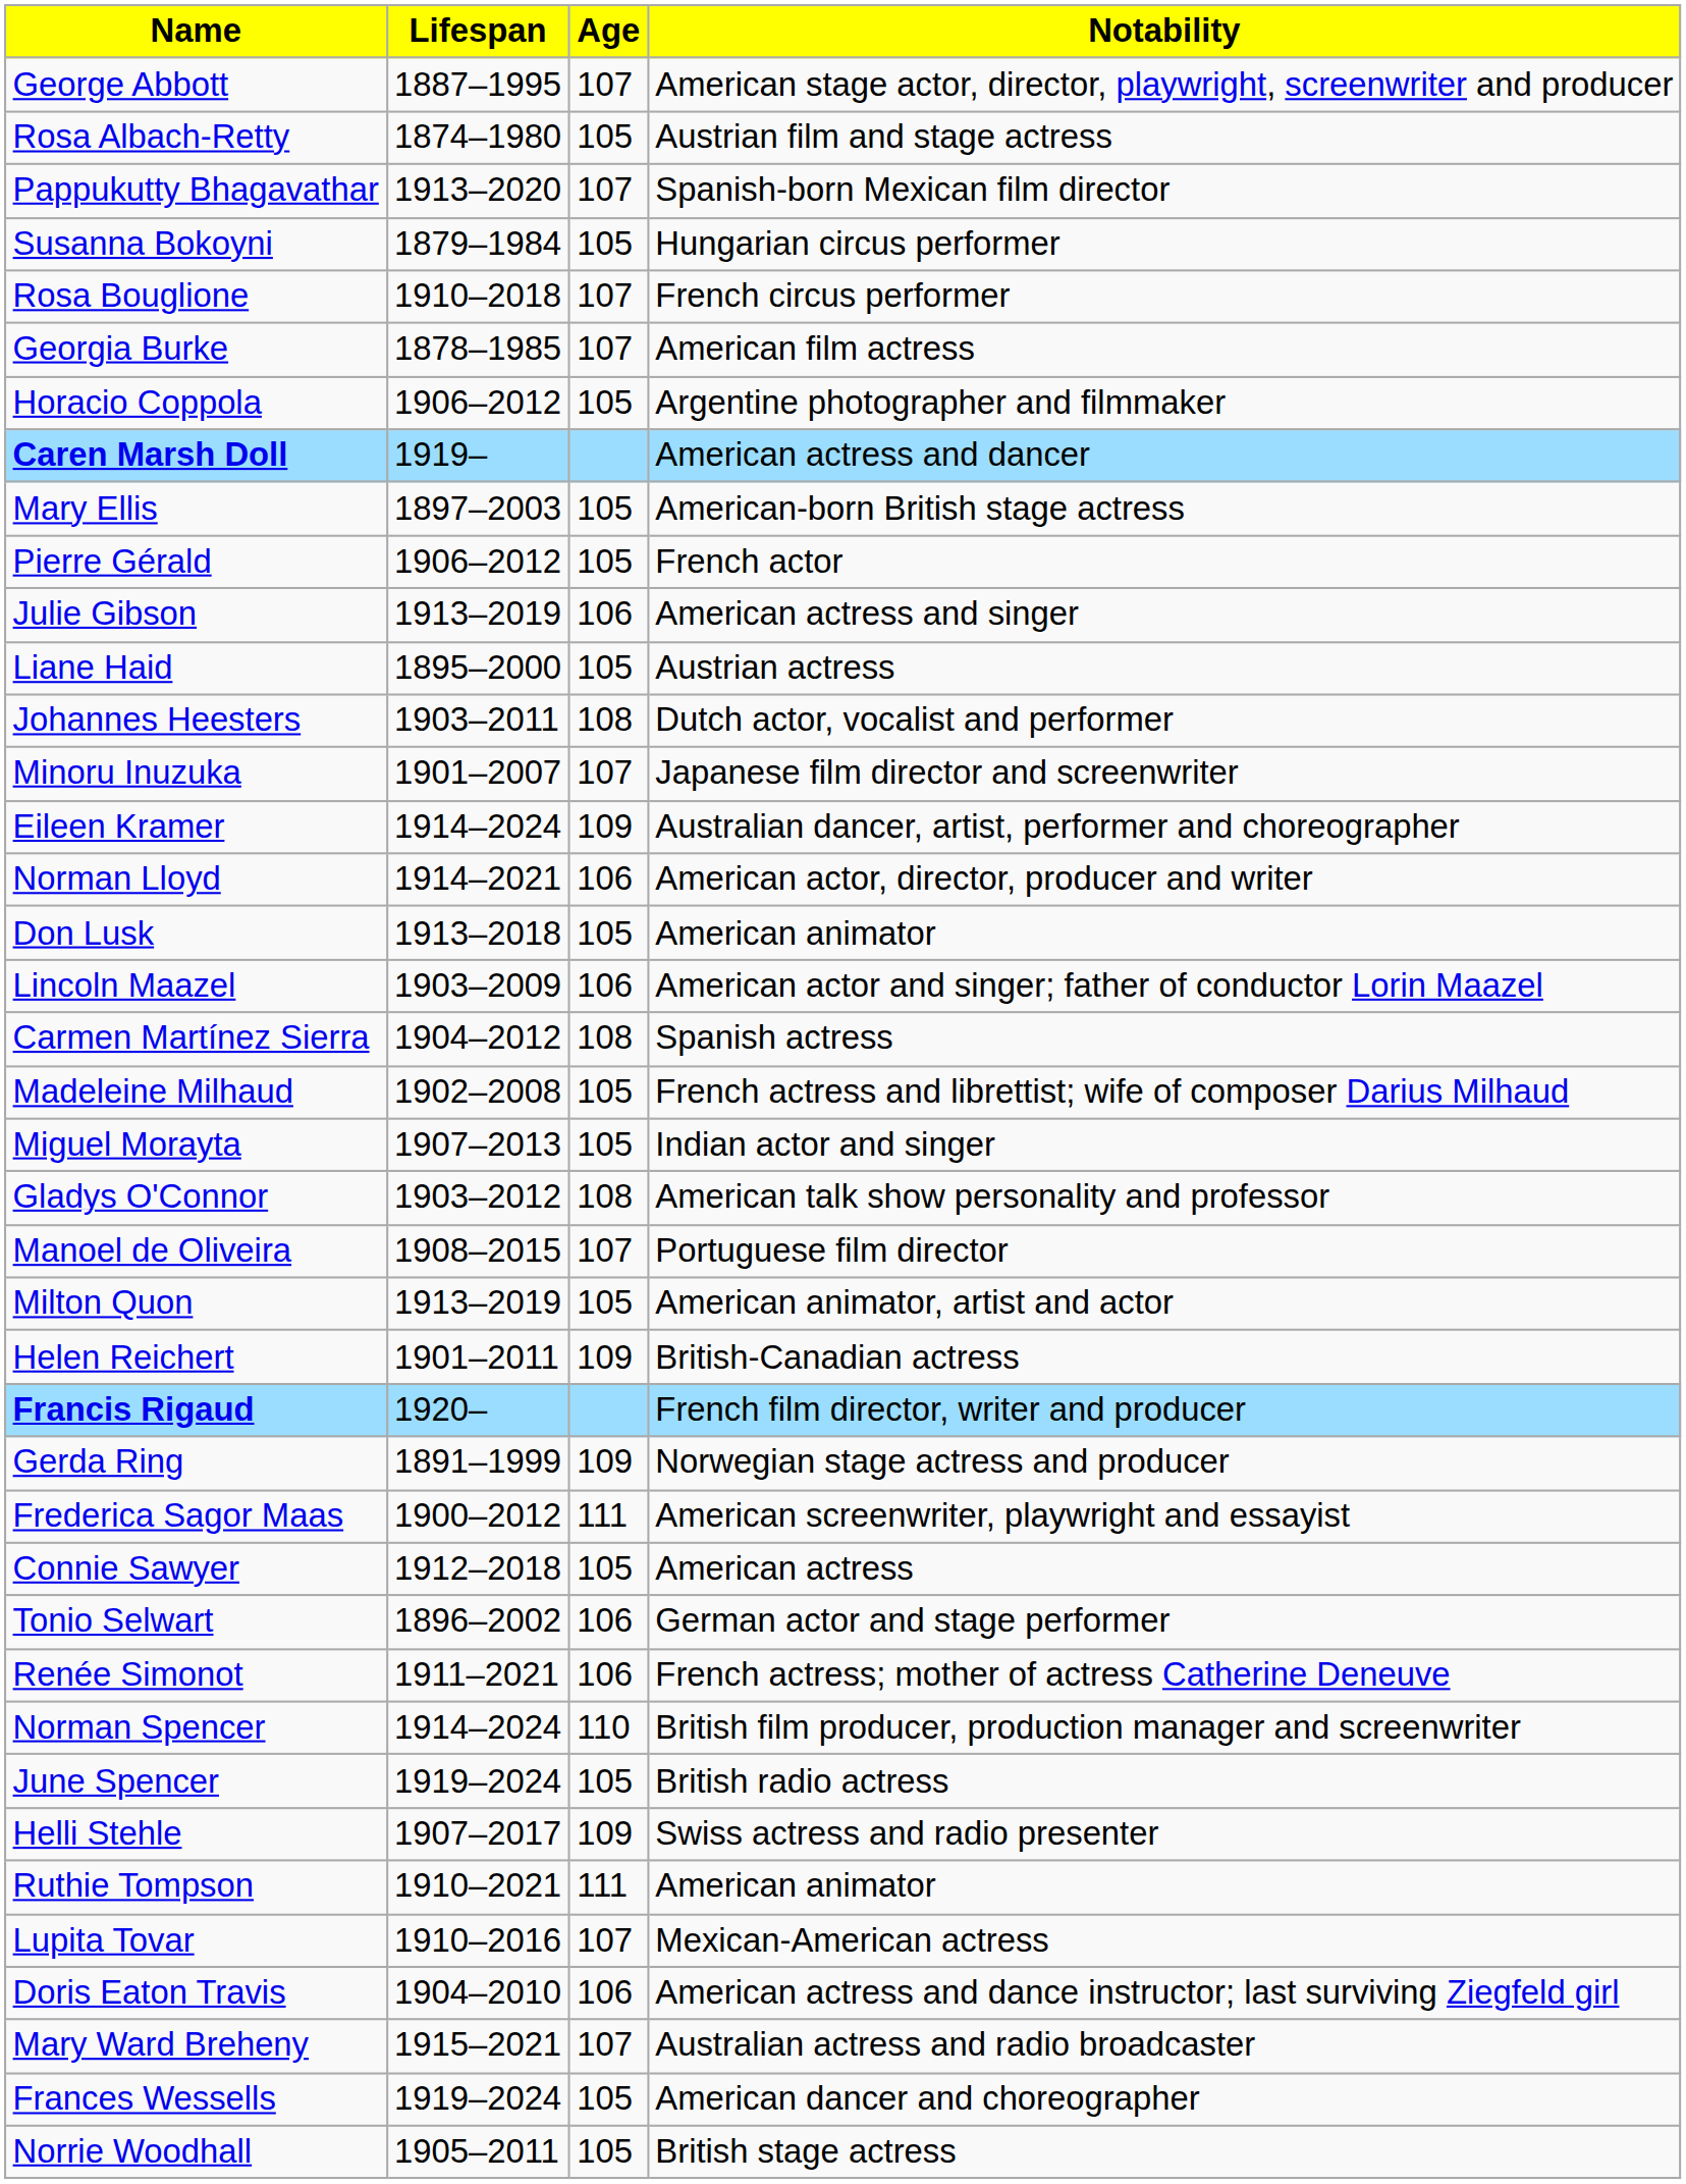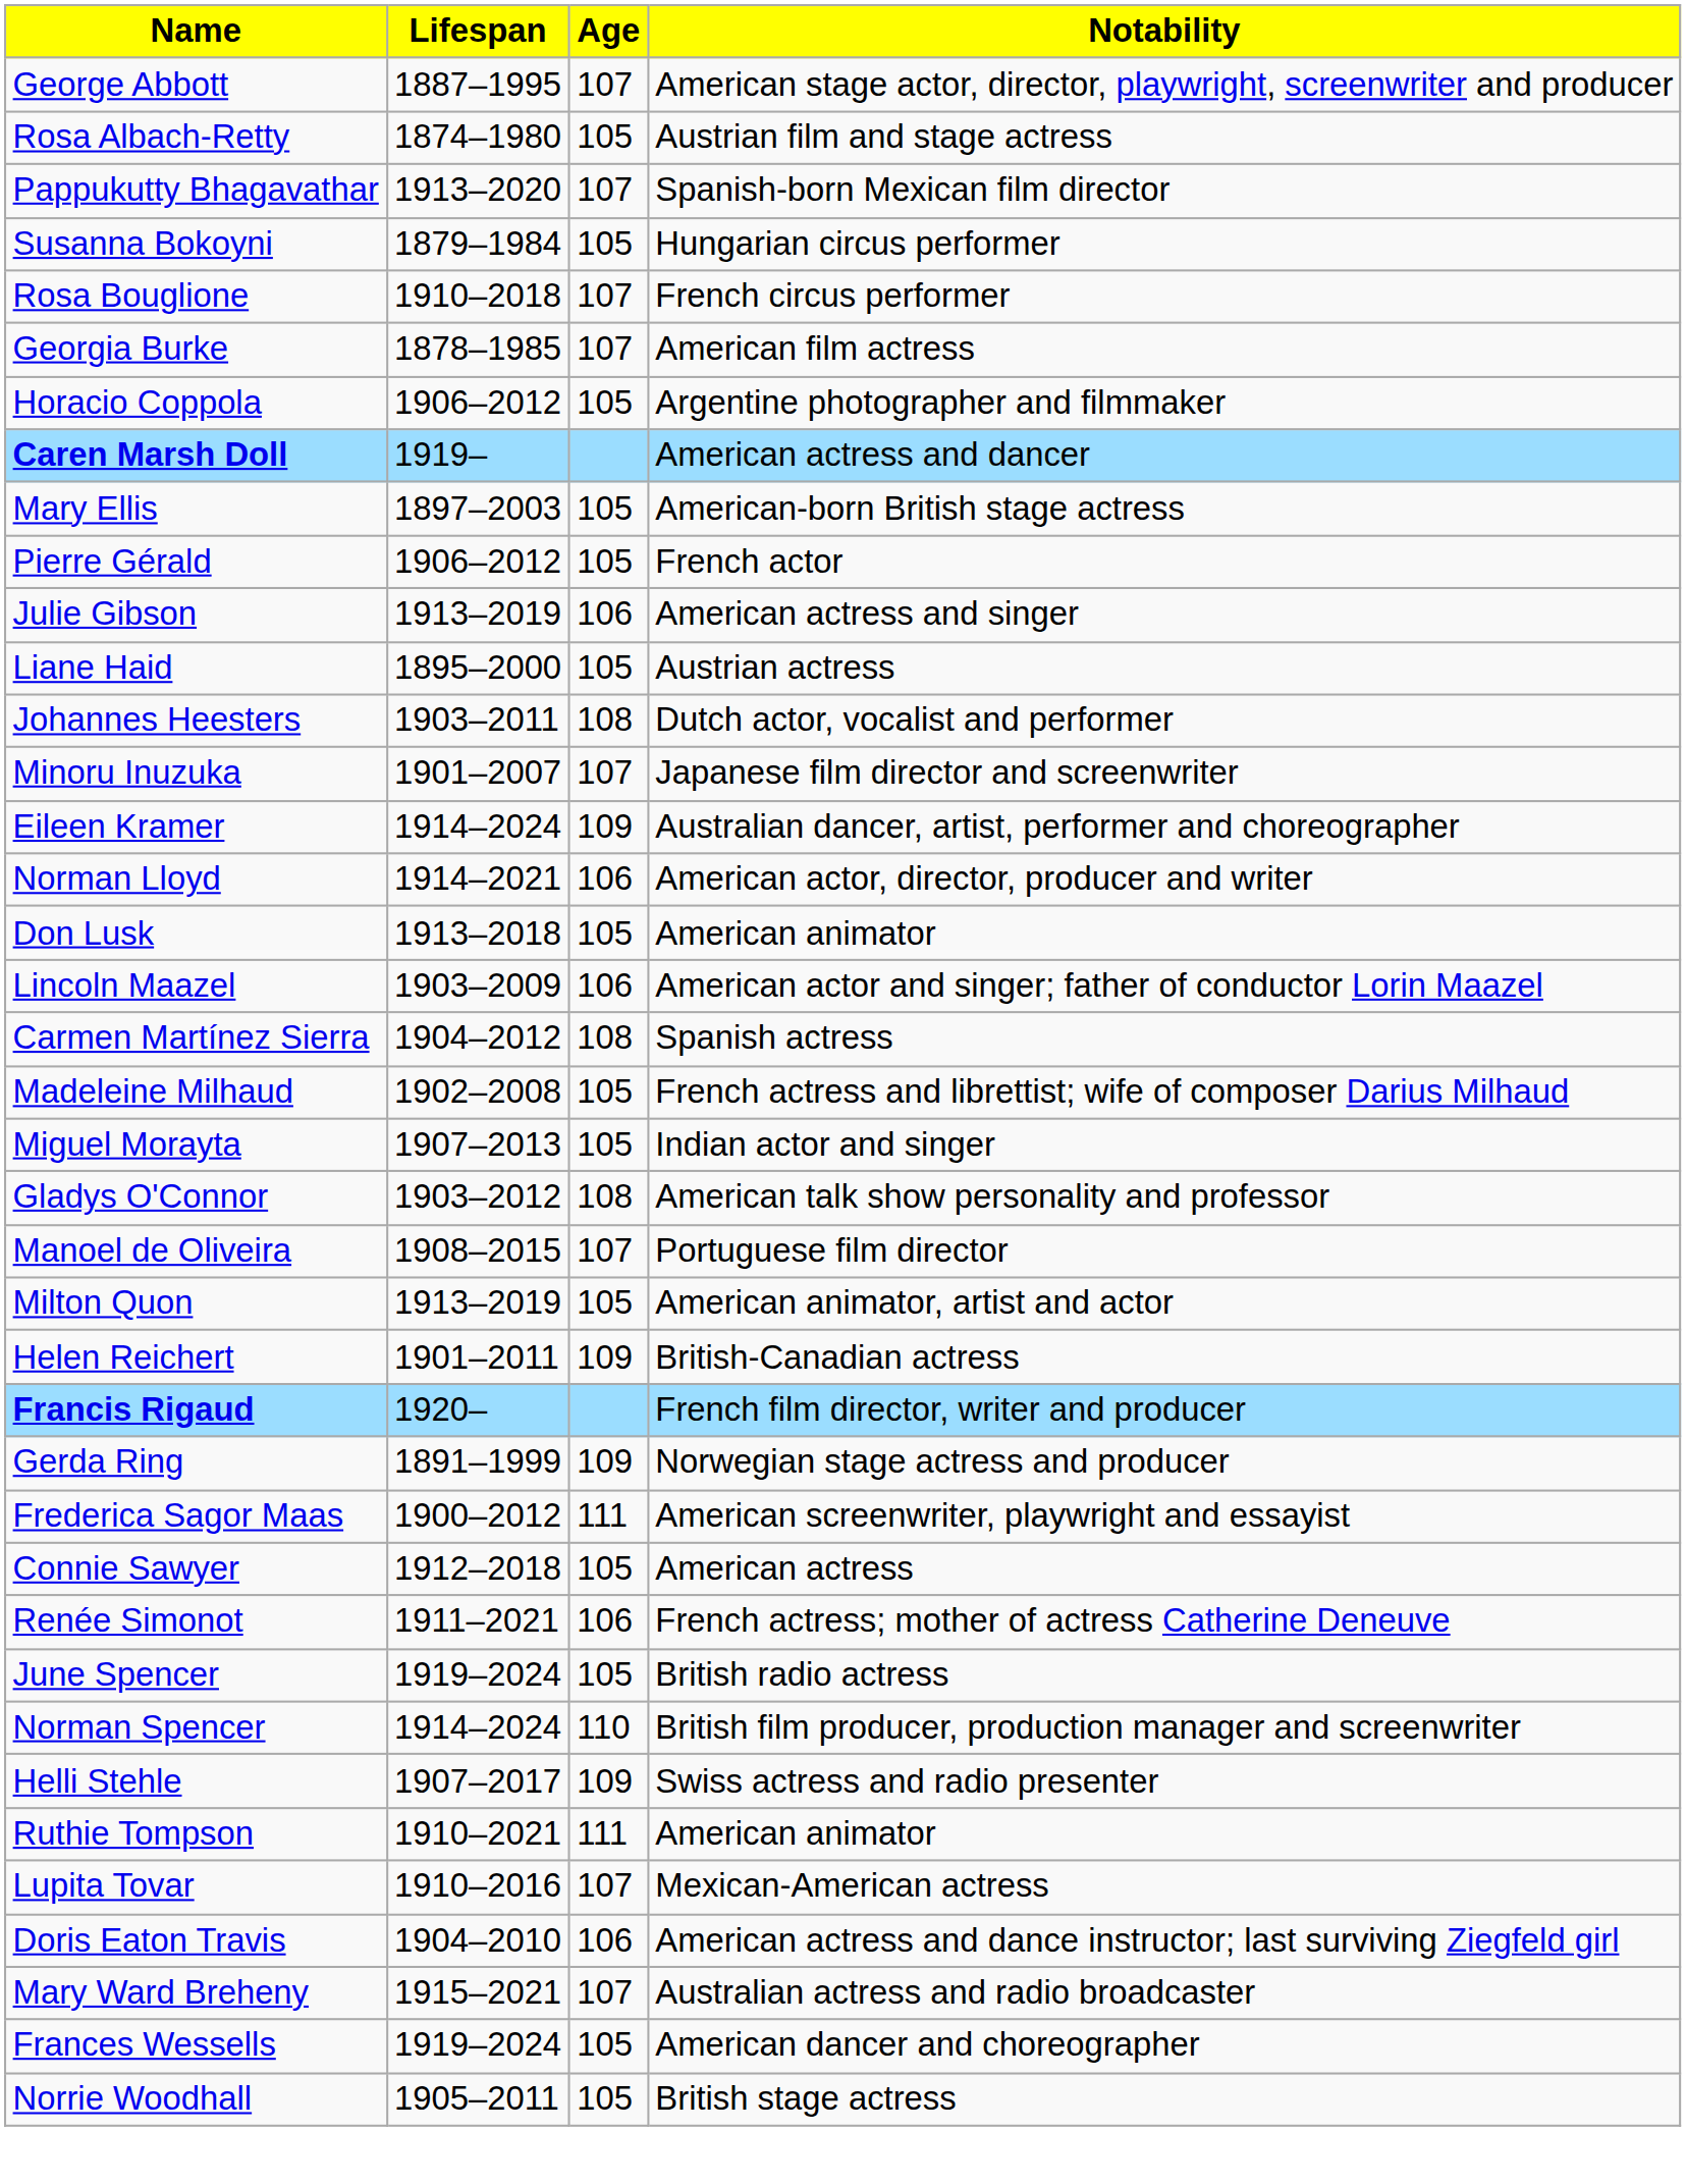 <table class="wikitable sortable">
 <tr>
 <th style="background-color:yellow;">Name</th>
 <th style="background-color:yellow;">Lifespan</th>
 <th style="background-color:yellow;">Age</th>
 <th style="background-color:yellow;">Notability</th>
 </tr>
 <tr>
 <td><a href='#'>George Abbott</a></td>
 <td>1887–1995</td>
 <td>107</td>
 <td>American stage actor, director, <a href='#'>playwright</a>, <a href='#'>screenwriter</a> and producer</td>
 </tr>
 <tr>
 <td><a href='#'>Rosa Albach-Retty</a></td>
 <td>1874–1980</td>
 <td>105</td>
 <td>Austrian film and stage actress</td>
 </tr>
 <tr>
 <td><a href='#'>Pappukutty Bhagavathar</a></td>
 <td>1913–2020</td>
 <td>107</td>
 <td>Spanish-born Mexican film director</td>
 </tr>
 <tr>
 <td><a href='#'>Susanna Bokoyni</a></td>
 <td>1879–1984</td>
 <td>105</td>
 <td>Hungarian circus performer</td>
 </tr>
 <tr>
 <td><a href='#'>Rosa Bouglione</a></td>
 <td>1910–2018</td>
 <td>107</td>
 <td>French circus performer</td>
 </tr>
 <tr>
 <td><a href='#'>Georgia Burke</a></td>
 <td>1878–1985</td>
 <td>107</td>
 <td>American film actress</td>
 </tr>
 <tr>
 <td><a href='#'>Horacio Coppola</a></td>
 <td>1906–2012</td>
 <td>105</td>
 <td>Argentine photographer and filmmaker</td>
 </tr>
 <tr style="background-color: #9BDDFF">
 <td><strong><a href='#'>Caren Marsh Doll</a></strong></td>
 <td>1919–</td>
 <td></td>
 <td>American actress and dancer</td>
 </tr>
 <tr>
 <td> <a href='#'>Mary Ellis</a></td>
 <td>1897–2003</td>
 <td>105</td>
 <td>American-born British stage actress</td>
 </tr>
 <tr>
 <td><a href='#'>Pierre Gérald</a></td>
 <td>1906–2012</td>
 <td>105</td>
 <td>French actor</td>
 </tr>
 <tr>
 <td><a href='#'>Julie Gibson</a></td>
 <td>1913–2019</td>
 <td>106</td>
 <td>American actress and singer</td>
 </tr>
 <tr>
 <td><a href='#'>Liane Haid</a></td>
 <td>1895–2000</td>
 <td>105</td>
 <td>Austrian actress</td>
 </tr>
 <tr>
 <td><a href='#'>Johannes Heesters</a></td>
 <td>1903–2011</td>
 <td>108</td>
 <td>Dutch actor, vocalist and performer</td>
 </tr>
 <tr>
 <td><a href='#'>Minoru Inuzuka</a></td>
 <td>1901–2007</td>
 <td>107</td>
 <td>Japanese film director and screenwriter</td>
 </tr>
 <tr>
 <td><a href='#'>Eileen Kramer</a></td>
 <td>1914–2024</td>
 <td>109</td>
 <td>Australian dancer, artist, performer and choreographer</td>
 </tr>
 <tr>
 <td><a href='#'>Norman Lloyd</a></td>
 <td>1914–2021</td>
 <td>106</td>
 <td>American actor, director, producer and writer</td>
 </tr>
 <tr>
 <td><a href='#'>Don Lusk</a></td>
 <td>1913–2018</td>
 <td>105</td>
 <td>American animator</td>
 </tr>
 <tr>
 <td><a href='#'>Lincoln Maazel</a></td>
 <td>1903–2009</td>
 <td>106</td>
 <td>American actor and singer; father of conductor <a href='#'>Lorin Maazel</a></td>
 </tr>
 <tr>
 <td><a href='#'>Carmen Martínez Sierra</a></td>
 <td>1904–2012</td>
 <td>108</td>
 <td>Spanish actress</td>
 </tr>
 <tr>
 <td><a href='#'>Madeleine Milhaud</a></td>
 <td>1902–2008</td>
 <td>105</td>
 <td>French actress and librettist; wife of composer <a href='#'>Darius Milhaud</a></td>
 </tr>
 <tr>
 <td><a href='#'>Miguel Morayta</a></td>
 <td>1907–2013</td>
 <td>105</td>
 <td>Indian actor and singer</td>
 </tr>
 <tr>
 <td><a href='#'>Gladys O'Connor</a></td>
 <td>1903–2012</td>
 <td>108</td>
 <td>American talk show personality and professor</td>
 </tr>
 <tr>
 <td><a href='#'>Manoel de Oliveira</a></td>
 <td>1908–2015</td>
 <td>107</td>
 <td>Portuguese film director</td>
 </tr>
 <tr>
 <td><a href='#'>Milton Quon</a></td>
 <td>1913–2019</td>
 <td>105</td>
 <td>American animator, artist and actor</td>
 </tr>
 <tr>
 <td><a href='#'>Helen Reichert</a></td>
 <td>1901–2011</td>
 <td>109</td>
 <td>British-Canadian actress</td>
 </tr>
 <tr style="background-color: #9BDDFF">
 <td><strong><a href='#'>Francis Rigaud</a></strong></td>
 <td>1920–</td>
 <td></td>
 <td>French film director, writer and producer</td>
 </tr>
 <tr>
 <td><a href='#'>Gerda Ring</a></td>
 <td>1891–1999</td>
 <td>109</td>
 <td>Norwegian stage actress and producer</td>
 </tr>
 <tr>
 <td><a href='#'>Frederica Sagor Maas</a></td>
 <td>1900–2012</td>
 <td>111</td>
 <td>American screenwriter, playwright and essayist</td>
 </tr>
 <tr>
 <td><a href='#'>Connie Sawyer</a></td>
 <td>1912–2018</td>
 <td>105</td>
 <td>American actress</td>
 </tr>
 <tr>
-<td><a href='#'>Tonio Selwart</a></td>
-<td>1896–2002</td>
-<td>106</td>
-<td>German actor and stage performer</td>
-</tr>
-<tr>
 <td><a href='#'>Renée Simonot</a></td>
 <td>1911–2021</td>
 <td>106</td>
 <td>French actress; mother of actress <a href='#'>Catherine Deneuve</a></td>
 </tr>
 <tr>
+<td><a href='#'>June Spencer</a></td>
+<td>1919–2024</td>
+<td>105</td>
+<td>British radio actress</td>
+</tr>
+<tr>
 <td><a href='#'>Norman Spencer</a></td>
 <td>1914–2024</td>
 <td>110</td>
 <td>British film producer, production manager and screenwriter</td>
-</tr>
-<tr>
-<td><a href='#'>June Spencer</a></td>
-<td>1919–2024</td>
-<td>105</td>
-<td>British radio actress</td>
 </tr>
 <tr>
 <td><a href='#'>Helli Stehle</a></td>
 <td>1907–2017</td>
 <td>109</td>
 <td>Swiss actress and radio presenter</td>
 </tr>
 <tr>
 <td><a href='#'>Ruthie Tompson</a></td>
 <td>1910–2021</td>
 <td>111</td>
 <td>American animator</td>
 </tr>
 <tr>
 <td><a href='#'>Lupita Tovar</a></td>
 <td>1910–2016</td>
 <td>107</td>
 <td>Mexican-American actress</td>
 </tr>
 <tr>
 <td><a href='#'>Doris Eaton Travis</a></td>
 <td>1904–2010</td>
 <td>106</td>
 <td>American actress and dance instructor; last surviving <a href='#'>Ziegfeld girl</a></td>
 </tr>
 <tr>
 <td><a href='#'>Mary Ward Breheny</a></td>
 <td>1915–2021</td>
 <td>107</td>
 <td>Australian actress and radio broadcaster</td>
 </tr>
 <tr>
 <td><a href='#'>Frances Wessells</a></td>
 <td>1919–2024</td>
 <td>105</td>
 <td>American dancer and choreographer</td>
 </tr>
 <tr>
 <td><a href='#'>Norrie Woodhall</a></td>
 <td>1905–2011</td>
 <td>105</td>
 <td>British stage actress</td>
 </tr>
 </table>
